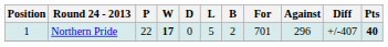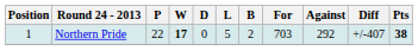 <table class="wikitable" style="text-align:center; font-size:85%;">
 <tr>
 <th width=40 abbr="Position">Position</th>
 <th width=100>Round 24 - 2013</th>
 <th width=20 abbr="Played">P</th>
 <th width=20 abbr="Won">W</th>
 <th width=20 abbr="Drawn">D</th>
 <th width=20 abbr="Lost">L</th>
 <th width=20 abbr="Bye">B</th>
 <th width=40 abbr="Points for">For</th>
 <th width=40 abbr="Points against">Against</th>
 <th width=40 abbr="Points difference">Diff</th>
 <th width=20 abbr="Points">Pts</th>
 </tr>
 <tr style="background: #d7ebed;">
 <td>1</td>
 <td style="text-align:left;"> <a href='#'>Northern Pride</a></td>
 <td>22</td>
 <td><strong>17</strong></td>
 <td>0</td>
 <td>5</td>
 <td>2</td>
-<td>701</td>
-<td>296</td>
+<td>703</td>
+<td>292</td>
 <td>+/-407</td>
-<td><strong>40</strong></td>
+<td><strong>38</strong></td>
 </tr>
 <tr>
 </tr>
 </table>
